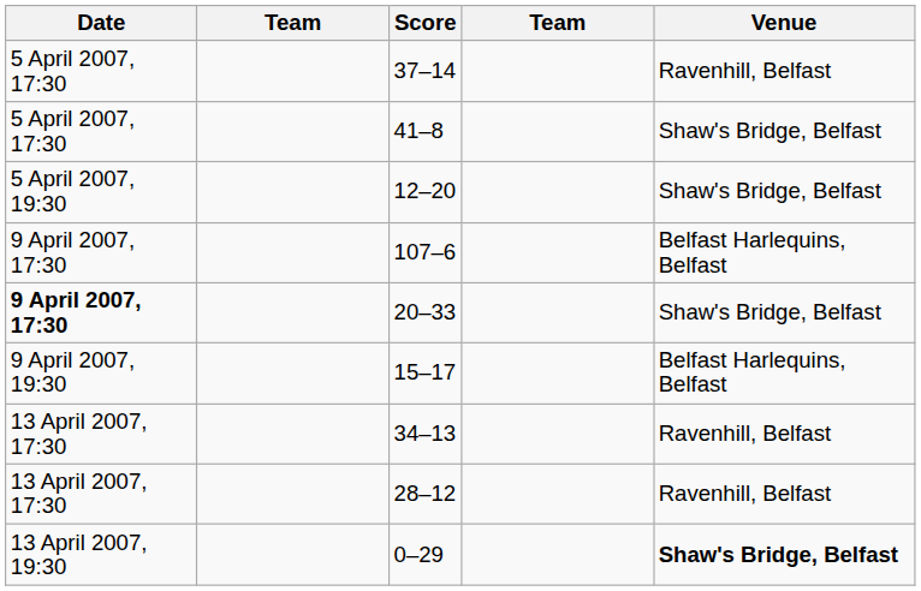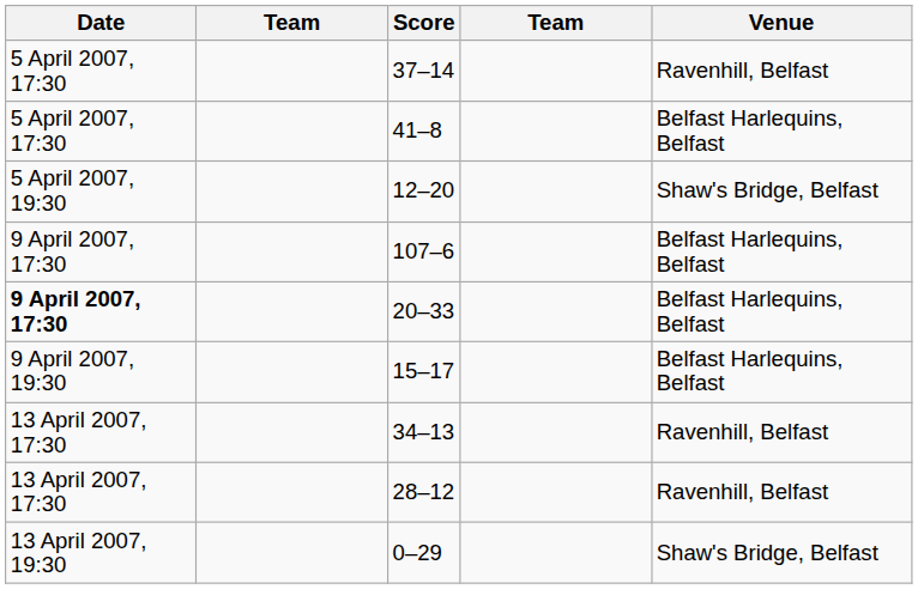 <table class="wikitable">
 <tr border=1 cellpadding=5 cellspacing=0>
 <th width="130">Date</th>
 <th width="130">Team</th>
 <th width="45">Score</th>
 <th width="130">Team</th>
 <th width="180">Venue</th>
 </tr>
 <tr>
 <td>5 April 2007, 17:30</td>
 <td></td>
 <td>37–14</td>
 <td></td>
 <td>Ravenhill, Belfast</td>
 </tr>
 <tr>
 <td>5 April 2007, 17:30</td>
 <td></td>
 <td>41–8</td>
 <td></td>
-<td>Shaw's Bridge, Belfast</td>
+<td>Belfast Harlequins, Belfast</td>
 </tr>
 <tr>
 <td>5 April 2007, 19:30</td>
 <td></td>
 <td>12–20</td>
 <td></td>
 <td>Shaw's Bridge, Belfast</td>
 </tr>
 <tr>
 <td>9 April 2007, 17:30</td>
 <td></td>
 <td>107–6</td>
 <td></td>
 <td>Belfast Harlequins, Belfast</td>
 </tr>
 <tr>
 <td><strong>9 April 2007, 17:30</strong></td>
 <td></td>
 <td>20–33</td>
 <td></td>
-<td>Shaw's Bridge, Belfast</td>
+<td>Belfast Harlequins, Belfast</td>
 </tr>
 <tr>
 <td>9 April 2007, 19:30</td>
 <td></td>
 <td>15–17</td>
 <td></td>
 <td>Belfast Harlequins, Belfast</td>
 </tr>
 <tr>
 <td>13 April 2007, 17:30</td>
 <td></td>
 <td>34–13</td>
 <td></td>
 <td>Ravenhill, Belfast</td>
 </tr>
 <tr>
 <td>13 April 2007, 17:30</td>
 <td></td>
 <td>28–12</td>
 <td></td>
 <td>Ravenhill, Belfast</td>
 </tr>
 <tr>
 <td>13 April 2007, 19:30</td>
 <td></td>
 <td>0–29</td>
 <td></td>
-<td><strong>Shaw's Bridge, Belfast</strong></td>
+<td>Shaw's Bridge, Belfast</td>
 </tr>
 </table>
